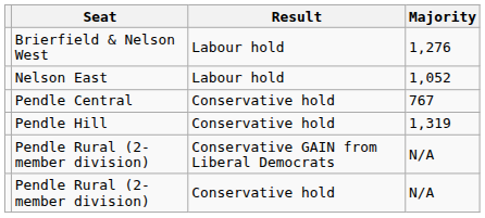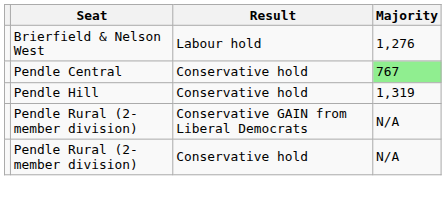 <table class="wikitable" style="right; width:50%">
 <tr>
 <th></th>
 <th>Seat</th>
 <th>Result</th>
 <th>Majority</th>
 </tr>
 <tr>
 <td></td>
 <td>Brierfield & Nelson West</td>
 <td>Labour hold</td>
 <td>1,276</td>
 </tr>
 <tr>
 <td></td>
-<td>Nelson East</td>
-<td>Labour hold</td>
-<td>1,052</td>
-</tr>
-<tr>
-<td></td>
 <td>Pendle Central</td>
 <td>Conservative hold</td>
-<td>767</td>
+<td style="background: lightgreen;">767</td>
 </tr>
 <tr>
 <td></td>
 <td>Pendle Hill</td>
 <td>Conservative hold</td>
 <td>1,319</td>
 </tr>
 <tr>
 <td></td>
 <td>Pendle Rural (2-member division)</td>
 <td>Conservative GAIN from Liberal Democrats</td>
 <td>N/A</td>
 </tr>
 <tr>
 <td></td>
 <td>Pendle Rural (2-member division)</td>
 <td>Conservative hold</td>
 <td>N/A</td>
 </tr>
 </table>
